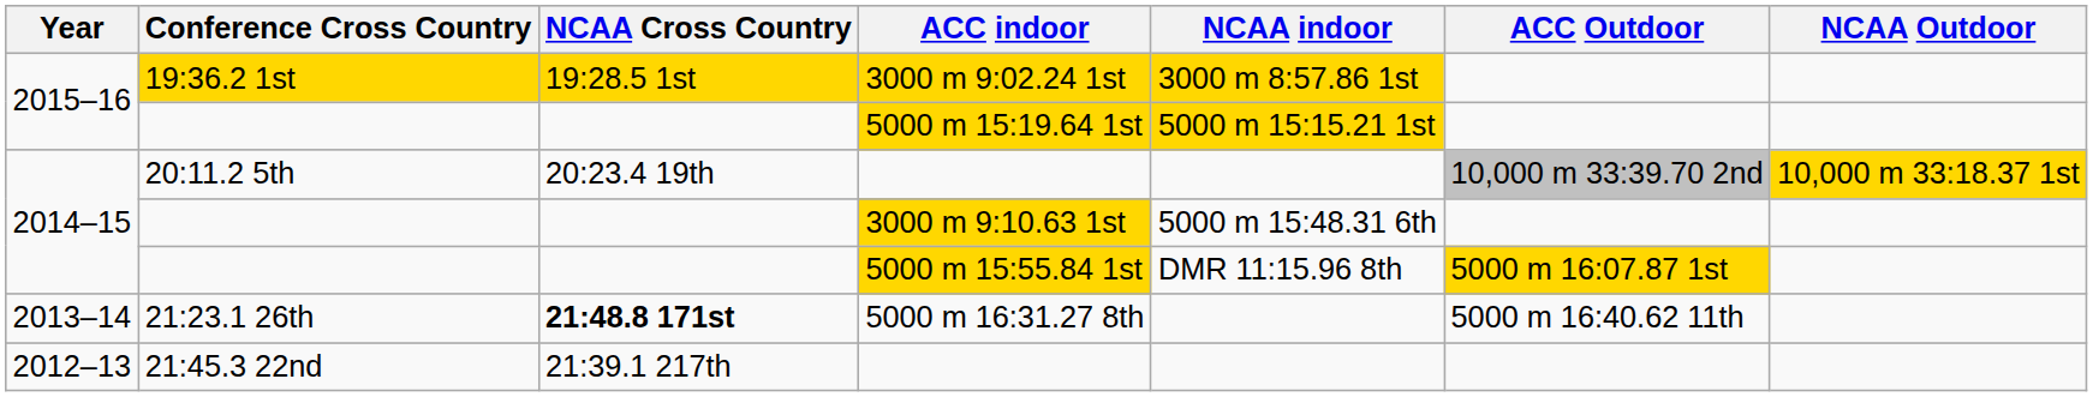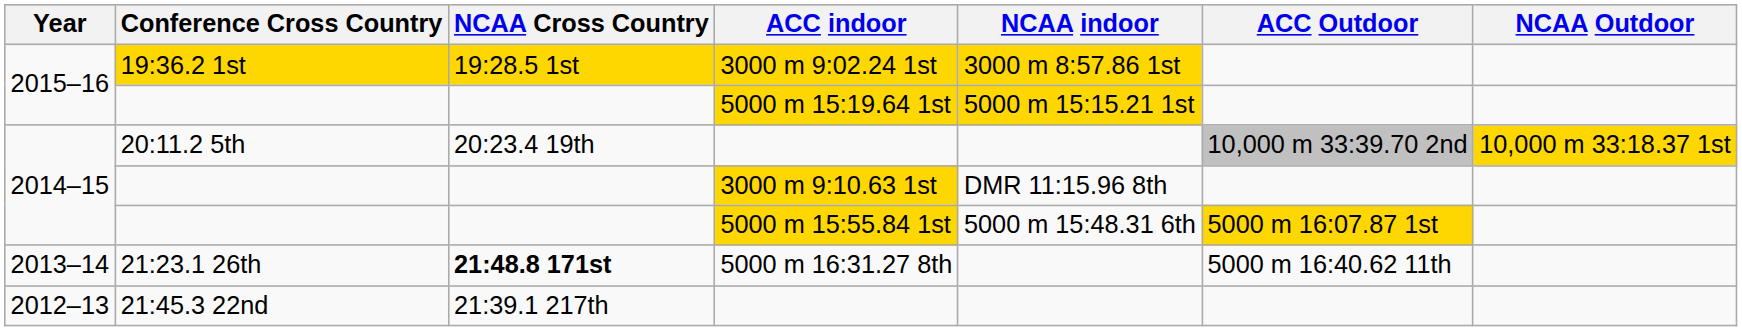 <table class="wikitable sortable">
 <tr>
 <th>Year</th>
 <th>Conference Cross Country</th>
 <th><a href='#'>NCAA</a> Cross Country</th>
 <th><a href='#'>ACC</a> <a href='#'>indoor</a></th>
 <th><a href='#'>NCAA</a> <a href='#'>indoor</a></th>
 <th><a href='#'>ACC</a> <a href='#'>Outdoor</a></th>
 <th><a href='#'>NCAA</a> <a href='#'>Outdoor</a></th>
 </tr>
 <tr>
 <td Rowspan=2>2015–16</td>
 <td bgcolor=gold>19:36.2 1st</td>
 <td bgcolor=gold>19:28.5 1st</td>
 <td bgcolor=gold>3000 m 9:02.24 1st</td>
 <td bgcolor=gold>3000 m 8:57.86 1st</td>
 <td></td>
 <td></td>
 </tr>
 <tr>
 <td></td>
 <td></td>
 <td bgcolor=gold>5000 m 15:19.64 1st</td>
 <td bgcolor=gold>5000 m 15:15.21 1st</td>
 <td></td>
 <td></td>
 </tr>
 <tr>
 <td Rowspan=3>2014–15</td>
 <td>20:11.2 5th</td>
 <td>20:23.4 19th</td>
 <td></td>
 <td></td>
 <td bgcolor=silver>10,000 m 33:39.70 2nd</td>
 <td bgcolor=gold>10,000 m 33:18.37 1st</td>
 </tr>
 <tr>
 <td></td>
 <td></td>
 <td bgcolor=gold>3000 m 9:10.63 1st</td>
-<td>5000 m 15:48.31 6th</td>
+<td>DMR 11:15.96 8th</td>
 <td></td>
 <td></td>
 </tr>
 <tr>
 <td></td>
 <td></td>
 <td bgcolor=gold>5000 m 15:55.84 1st</td>
-<td>DMR 11:15.96 8th</td>
+<td>5000 m 15:48.31 6th</td>
 <td bgcolor=gold>5000 m 16:07.87 1st</td>
 <td></td>
 </tr>
 <tr>
 <td>2013–14</td>
 <td>21:23.1 26th</td>
 <td><strong>21:48.8 171st</strong></td>
 <td>5000 m 16:31.27 8th</td>
 <td></td>
 <td>5000 m 16:40.62 11th</td>
 <td></td>
 </tr>
 <tr>
 <td>2012–13</td>
 <td>21:45.3 22nd</td>
 <td>21:39.1 217th</td>
 <td></td>
 <td></td>
 <td></td>
 <td></td>
 </tr>
 </table>
